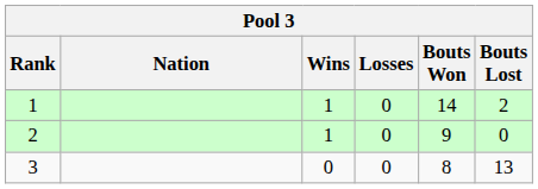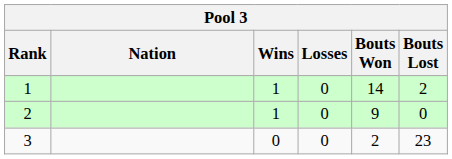 <table class="wikitable" style="text-align:center">
 <tr>
 <th colspan=6 align=center><strong>Pool 3</strong></th>
 </tr>
 <tr>
 <th width="20">Rank</th>
 <th width="190">Nation</th>
 <th width="20">Wins</th>
 <th width="20">Losses</th>
 <th width="20">Bouts Won</th>
 <th width="20">Bouts Lost</th>
 </tr>
 <tr bgcolor=ccffcc>
 <td>1</td>
 <td align=left></td>
 <td>1</td>
 <td>0</td>
 <td>14</td>
 <td>2</td>
 </tr>
 <tr bgcolor=ccffcc>
 <td>2</td>
 <td align=left></td>
 <td>1</td>
 <td>0</td>
 <td>9</td>
 <td>0</td>
 </tr>
 <tr>
 <td>3</td>
 <td align=left></td>
 <td>0</td>
 <td>0</td>
-<td>8</td>
-<td>13</td>
+<td>2</td>
+<td>23</td>
 </tr>
 </table>
